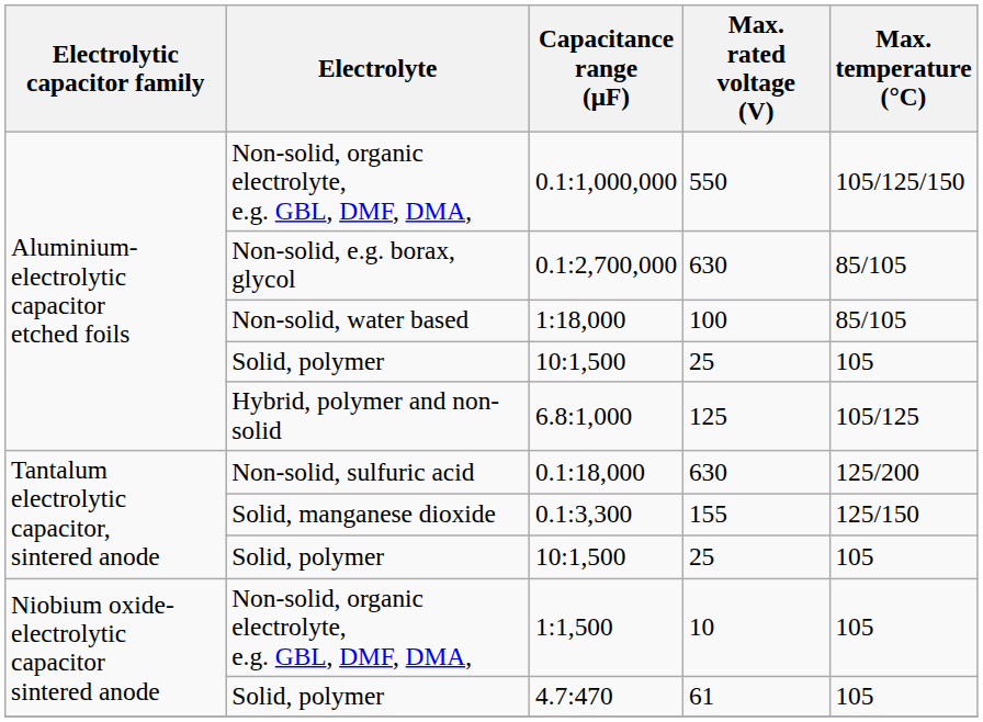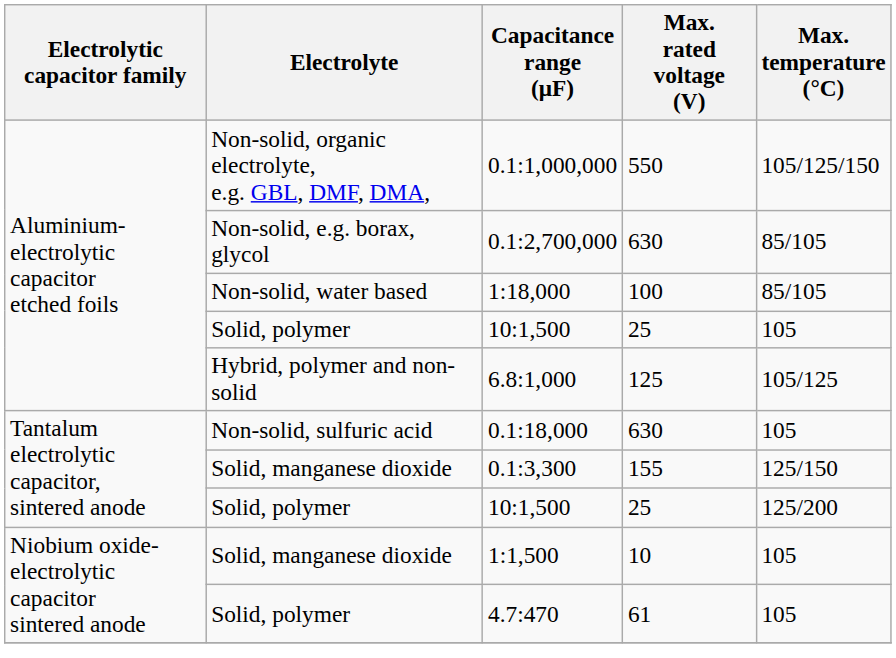 <table class="wikitable centered">
 <tr class="hintergrundfarbe6">
 <th>Electrolytic<br>capacitor family</th>
 <th>Electrolyte</th>
 <th>Capacitance<br>range<br>(μF)</th>
 <th>Max. <br>rated voltage<br>(V)</th>
 <th>Max.<br>temperature<br> (°C)</th>
 </tr>
 <tr>
 <td rowspan="5">Aluminium-<br>electrolytic capacitor<br>etched foils</td>
 <td>Non-solid, organic electrolyte, <br>e.g. <a href='#'>GBL</a>, <a href='#'>DMF</a>, <a href='#'>DMA</a>,</td>
 <td>0.1:1,000,000</td>
 <td>550</td>
 <td>105/125/150</td>
 </tr>
 <tr>
 <td>Non-solid, e.g. borax, glycol</td>
 <td>0.1:2,700,000</td>
 <td>630</td>
 <td>85/105</td>
 </tr>
 <tr>
 <td>Non-solid, water based</td>
 <td>1:18,000</td>
 <td>100</td>
 <td>85/105</td>
 </tr>
 <tr>
 <td>Solid, polymer</td>
 <td>10:1,500</td>
 <td>25</td>
 <td>105</td>
 </tr>
 <tr>
 <td>Hybrid, polymer and non-solid</td>
 <td>6.8:1,000</td>
 <td>125</td>
 <td>105/125</td>
 </tr>
 <tr>
 <td rowspan="3">Tantalum<br>electrolytic capacitor,<br>sintered anode</td>
 <td>Non-solid, sulfuric acid</td>
 <td>0.1:18,000</td>
 <td>630</td>
-<td>125/200</td>
+<td>105</td>
 </tr>
 <tr>
 <td>Solid, manganese dioxide</td>
 <td>0.1:3,300</td>
 <td>155</td>
 <td>125/150</td>
 </tr>
 <tr>
 <td>Solid, polymer</td>
 <td>10:1,500</td>
 <td>25</td>
-<td>105</td>
+<td>125/200</td>
 </tr>
 <tr>
 <td rowspan="2">Niobium oxide-<br>electrolytic capacitor<br>sintered anode</td>
-<td>Non-solid, organic electrolyte, <br>e.g. <a href='#'>GBL</a>, <a href='#'>DMF</a>, <a href='#'>DMA</a>,</td>
+<td>Solid, manganese dioxide</td>
 <td>1:1,500</td>
 <td>10</td>
 <td>105</td>
 </tr>
 <tr>
 <td>Solid, polymer</td>
 <td>4.7:470</td>
 <td>61</td>
 <td>105</td>
 </tr>
 <tr>
 </tr>
 </table>
